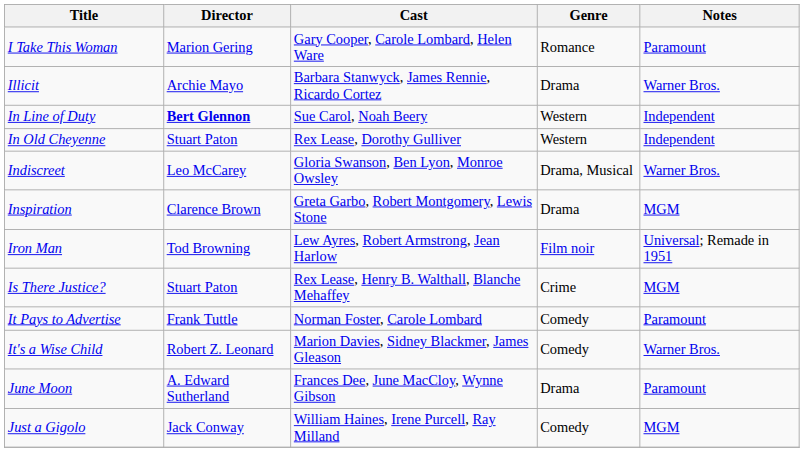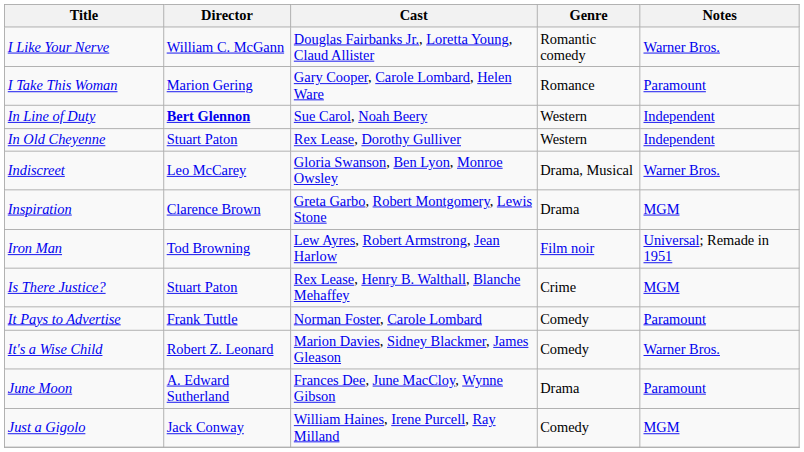 <table class="wikitable" style="width:100%;">
 <tr>
 <th style="width:20%;">Title</th>
 <th style="width:16%;">Director</th>
 <th style="width:31%;">Cast</th>
 <th style="width:13%;">Genre</th>
 <th style="width:20%;">Notes</th>
 </tr>
 <tr>
+<td><em><a href='#'>I Like Your Nerve</a></em></td>
+<td><a href='#'>William C. McGann</a></td>
+<td><a href='#'>Douglas Fairbanks Jr.</a>, <a href='#'>Loretta Young</a>, <a href='#'>Claud Allister</a></td>
+<td>Romantic comedy</td>
+<td><a href='#'>Warner Bros.</a></td>
+</tr>
+<tr>
 <td><em><a href='#'>I Take This Woman</a></em></td>
 <td><a href='#'>Marion Gering</a></td>
 <td><a href='#'>Gary Cooper</a>, <a href='#'>Carole Lombard</a>, <a href='#'>Helen Ware</a></td>
 <td>Romance</td>
 <td><a href='#'>Paramount</a></td>
-</tr>
-<tr>
-<td><em><a href='#'>Illicit</a></em></td>
-<td><a href='#'>Archie Mayo</a></td>
-<td><a href='#'>Barbara Stanwyck</a>, <a href='#'>James Rennie</a>, <a href='#'>Ricardo Cortez</a></td>
-<td>Drama</td>
-<td><a href='#'>Warner Bros.</a></td>
 </tr>
 <tr>
 <td><em><a href='#'>In Line of Duty</a></em></td>
 <td><strong><a href='#'>Bert Glennon</a></strong></td>
 <td><a href='#'>Sue Carol</a>, <a href='#'>Noah Beery</a></td>
 <td>Western</td>
 <td><a href='#'>Independent</a></td>
 </tr>
 <tr>
 <td><em><a href='#'>In Old Cheyenne</a></em></td>
 <td><a href='#'>Stuart Paton</a></td>
 <td><a href='#'>Rex Lease</a>, <a href='#'>Dorothy Gulliver</a></td>
 <td>Western</td>
 <td><a href='#'>Independent</a></td>
 </tr>
 <tr>
 <td><em><a href='#'>Indiscreet</a></em></td>
 <td><a href='#'>Leo McCarey</a></td>
 <td><a href='#'>Gloria Swanson</a>, <a href='#'>Ben Lyon</a>, <a href='#'>Monroe Owsley</a></td>
 <td>Drama, Musical</td>
 <td><a href='#'>Warner Bros.</a></td>
 </tr>
 <tr>
 <td><em><a href='#'>Inspiration</a></em></td>
 <td><a href='#'>Clarence Brown</a></td>
 <td><a href='#'>Greta Garbo</a>, <a href='#'>Robert Montgomery</a>, <a href='#'>Lewis Stone</a></td>
 <td>Drama</td>
 <td><a href='#'>MGM</a></td>
 </tr>
 <tr>
 <td><em><a href='#'>Iron Man</a></em></td>
 <td><a href='#'>Tod Browning</a></td>
 <td><a href='#'>Lew Ayres</a>, <a href='#'>Robert Armstrong</a>, <a href='#'>Jean Harlow</a></td>
 <td><a href='#'>Film noir</a></td>
 <td><a href='#'>Universal</a>; Remade in <a href='#'>1951</a></td>
 </tr>
 <tr>
 <td><em><a href='#'>Is There Justice?</a></em></td>
 <td><a href='#'>Stuart Paton</a></td>
 <td><a href='#'>Rex Lease</a>, <a href='#'>Henry B. Walthall</a>, <a href='#'>Blanche Mehaffey</a></td>
 <td>Crime</td>
 <td><a href='#'>MGM</a></td>
 </tr>
 <tr>
 <td><em><a href='#'>It Pays to Advertise</a></em></td>
 <td><a href='#'>Frank Tuttle</a></td>
 <td><a href='#'>Norman Foster</a>, <a href='#'>Carole Lombard</a></td>
 <td>Comedy</td>
 <td><a href='#'>Paramount</a></td>
 </tr>
 <tr>
 <td><em><a href='#'>It's a Wise Child</a></em></td>
 <td><a href='#'>Robert Z. Leonard</a></td>
 <td><a href='#'>Marion Davies</a>, <a href='#'>Sidney Blackmer</a>, <a href='#'>James Gleason</a></td>
 <td>Comedy</td>
 <td><a href='#'>Warner Bros.</a></td>
 </tr>
 <tr>
 <td><em><a href='#'>June Moon</a></em></td>
 <td><a href='#'>A. Edward Sutherland</a></td>
 <td><a href='#'>Frances Dee</a>, <a href='#'>June MacCloy</a>, <a href='#'>Wynne Gibson</a></td>
 <td>Drama</td>
 <td><a href='#'>Paramount</a></td>
 </tr>
 <tr>
 <td><em><a href='#'>Just a Gigolo</a></em></td>
 <td><a href='#'>Jack Conway</a></td>
 <td><a href='#'>William Haines</a>, <a href='#'>Irene Purcell</a>, <a href='#'>Ray Milland</a></td>
 <td>Comedy</td>
 <td><a href='#'>MGM</a></td>
 </tr>
 <tr>
 </tr>
 </table>
